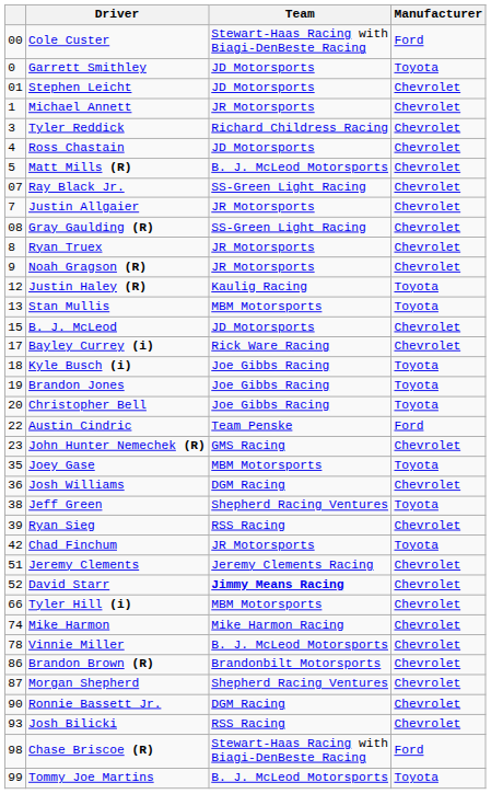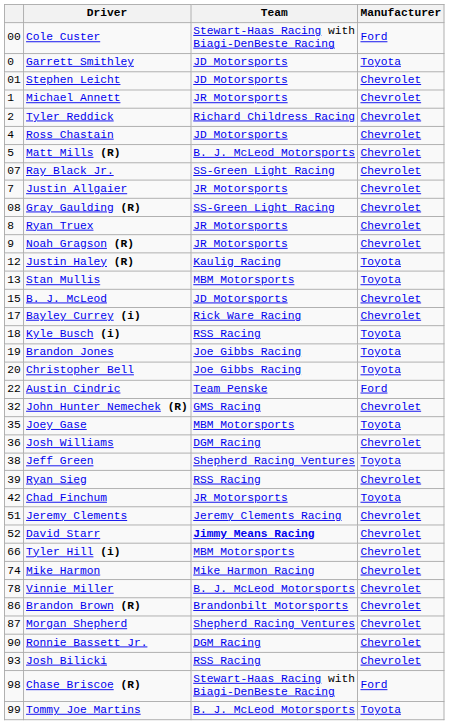 <table class="wikitable" style="font-size:95%">
 <tr>
 <th></th>
 <th>Driver</th>
 <th>Team</th>
 <th>Manufacturer</th>
 </tr>
 <tr>
 <td>00</td>
 <td><a href='#'>Cole Custer</a></td>
 <td><a href='#'>Stewart-Haas Racing</a> with <br> <a href='#'>Biagi-DenBeste Racing</a></td>
 <td><a href='#'>Ford</a></td>
 </tr>
 <tr>
 <td>0</td>
 <td><a href='#'>Garrett Smithley</a></td>
 <td><a href='#'>JD Motorsports</a></td>
 <td><a href='#'>Toyota</a></td>
 </tr>
 <tr>
 <td>01</td>
 <td><a href='#'>Stephen Leicht</a></td>
 <td><a href='#'>JD Motorsports</a></td>
 <td><a href='#'>Chevrolet</a></td>
 </tr>
 <tr>
 <td>1</td>
 <td><a href='#'>Michael Annett</a></td>
 <td><a href='#'>JR Motorsports</a></td>
 <td><a href='#'>Chevrolet</a></td>
 </tr>
 <tr>
-<td>3</td>
+<td>2</td>
 <td><a href='#'>Tyler Reddick</a></td>
 <td><a href='#'>Richard Childress Racing</a></td>
 <td><a href='#'>Chevrolet</a></td>
 </tr>
 <tr>
 <td>4</td>
 <td><a href='#'>Ross Chastain</a></td>
 <td><a href='#'>JD Motorsports</a></td>
 <td><a href='#'>Chevrolet</a></td>
 </tr>
 <tr>
 <td>5</td>
 <td><a href='#'>Matt Mills</a> <strong>(R)</strong></td>
 <td><a href='#'>B. J. McLeod Motorsports</a></td>
 <td><a href='#'>Chevrolet</a></td>
 </tr>
 <tr>
 <td>07</td>
 <td><a href='#'>Ray Black Jr.</a></td>
 <td><a href='#'>SS-Green Light Racing</a></td>
 <td><a href='#'>Chevrolet</a></td>
 </tr>
 <tr>
 <td>7</td>
 <td><a href='#'>Justin Allgaier</a></td>
 <td><a href='#'>JR Motorsports</a></td>
 <td><a href='#'>Chevrolet</a></td>
 </tr>
 <tr>
 <td>08</td>
 <td><a href='#'>Gray Gaulding</a> <strong>(R)</strong></td>
 <td><a href='#'>SS-Green Light Racing</a></td>
 <td><a href='#'>Chevrolet</a></td>
 </tr>
 <tr>
 <td>8</td>
 <td><a href='#'>Ryan Truex</a></td>
 <td><a href='#'>JR Motorsports</a></td>
 <td><a href='#'>Chevrolet</a></td>
 </tr>
 <tr>
 <td>9</td>
 <td><a href='#'>Noah Gragson</a> <strong>(R)</strong></td>
 <td><a href='#'>JR Motorsports</a></td>
 <td><a href='#'>Chevrolet</a></td>
 </tr>
 <tr>
 <td>12</td>
 <td><a href='#'>Justin Haley</a> <strong>(R)</strong></td>
 <td><a href='#'>Kaulig Racing</a></td>
 <td><a href='#'>Toyota</a></td>
 </tr>
 <tr>
 <td>13</td>
 <td><a href='#'>Stan Mullis</a></td>
 <td><a href='#'>MBM Motorsports</a></td>
 <td><a href='#'>Toyota</a></td>
 </tr>
 <tr>
 <td>15</td>
 <td><a href='#'>B. J. McLeod</a></td>
 <td><a href='#'>JD Motorsports</a></td>
 <td><a href='#'>Chevrolet</a></td>
 </tr>
 <tr>
 <td>17</td>
 <td><a href='#'>Bayley Currey</a> <strong>(i)</strong></td>
 <td><a href='#'>Rick Ware Racing</a></td>
 <td><a href='#'>Chevrolet</a></td>
 </tr>
 <tr>
 <td>18</td>
 <td><a href='#'>Kyle Busch</a> <strong>(i)</strong></td>
-<td><a href='#'>Joe Gibbs Racing</a></td>
+<td><a href='#'>RSS Racing</a></td>
 <td><a href='#'>Toyota</a></td>
 </tr>
 <tr>
 <td>19</td>
 <td><a href='#'>Brandon Jones</a></td>
 <td><a href='#'>Joe Gibbs Racing</a></td>
 <td><a href='#'>Toyota</a></td>
 </tr>
 <tr>
 <td>20</td>
 <td><a href='#'>Christopher Bell</a></td>
 <td><a href='#'>Joe Gibbs Racing</a></td>
 <td><a href='#'>Toyota</a></td>
 </tr>
 <tr>
 <td>22</td>
 <td><a href='#'>Austin Cindric</a></td>
 <td><a href='#'>Team Penske</a></td>
 <td><a href='#'>Ford</a></td>
 </tr>
 <tr>
-<td>23</td>
+<td>32</td>
 <td><a href='#'>John Hunter Nemechek</a> <strong>(R)</strong></td>
 <td><a href='#'>GMS Racing</a></td>
 <td><a href='#'>Chevrolet</a></td>
 </tr>
 <tr>
 <td>35</td>
 <td><a href='#'>Joey Gase</a></td>
 <td><a href='#'>MBM Motorsports</a></td>
 <td><a href='#'>Toyota</a></td>
 </tr>
 <tr>
 <td>36</td>
 <td><a href='#'>Josh Williams</a></td>
 <td><a href='#'>DGM Racing</a></td>
 <td><a href='#'>Chevrolet</a></td>
 </tr>
 <tr>
 <td>38</td>
 <td><a href='#'>Jeff Green</a></td>
 <td><a href='#'>Shepherd Racing Ventures</a></td>
 <td><a href='#'>Toyota</a></td>
 </tr>
 <tr>
 <td>39</td>
 <td><a href='#'>Ryan Sieg</a></td>
 <td><a href='#'>RSS Racing</a></td>
 <td><a href='#'>Chevrolet</a></td>
 </tr>
 <tr>
 <td>42</td>
 <td><a href='#'>Chad Finchum</a></td>
 <td><a href='#'>JR Motorsports</a></td>
 <td><a href='#'>Toyota</a></td>
 </tr>
 <tr>
 <td>51</td>
 <td><a href='#'>Jeremy Clements</a></td>
 <td><a href='#'>Jeremy Clements Racing</a></td>
 <td><a href='#'>Chevrolet</a></td>
 </tr>
 <tr>
 <td>52</td>
 <td><a href='#'>David Starr</a></td>
 <td><strong><a href='#'>Jimmy Means Racing</a></strong></td>
 <td><a href='#'>Chevrolet</a></td>
 </tr>
 <tr>
 <td>66</td>
 <td><a href='#'>Tyler Hill</a> <strong>(i)</strong></td>
 <td><a href='#'>MBM Motorsports</a></td>
 <td><a href='#'>Chevrolet</a></td>
 </tr>
 <tr>
 <td>74</td>
 <td><a href='#'>Mike Harmon</a></td>
 <td><a href='#'>Mike Harmon Racing</a></td>
 <td><a href='#'>Chevrolet</a></td>
 </tr>
 <tr>
 <td>78</td>
 <td><a href='#'>Vinnie Miller</a></td>
 <td><a href='#'>B. J. McLeod Motorsports</a></td>
 <td><a href='#'>Chevrolet</a></td>
 </tr>
 <tr>
 <td>86</td>
 <td><a href='#'>Brandon Brown</a> <strong>(R)</strong></td>
 <td><a href='#'>Brandonbilt Motorsports</a></td>
 <td><a href='#'>Chevrolet</a></td>
 </tr>
 <tr>
 <td>87</td>
 <td><a href='#'>Morgan Shepherd</a></td>
 <td><a href='#'>Shepherd Racing Ventures</a></td>
 <td><a href='#'>Chevrolet</a></td>
 </tr>
 <tr>
 <td>90</td>
 <td><a href='#'>Ronnie Bassett Jr.</a></td>
 <td><a href='#'>DGM Racing</a></td>
 <td><a href='#'>Chevrolet</a></td>
 </tr>
 <tr>
 <td>93</td>
 <td><a href='#'>Josh Bilicki</a></td>
 <td><a href='#'>RSS Racing</a></td>
 <td><a href='#'>Chevrolet</a></td>
 </tr>
 <tr>
 <td>98</td>
 <td><a href='#'>Chase Briscoe</a> <strong>(R)</strong></td>
 <td><a href='#'>Stewart-Haas Racing</a> with <br> <a href='#'>Biagi-DenBeste Racing</a></td>
 <td><a href='#'>Ford</a></td>
 </tr>
 <tr>
 <td>99</td>
 <td><a href='#'>Tommy Joe Martins</a></td>
 <td><a href='#'>B. J. McLeod Motorsports</a></td>
 <td><a href='#'>Toyota</a></td>
 </tr>
 </table>
